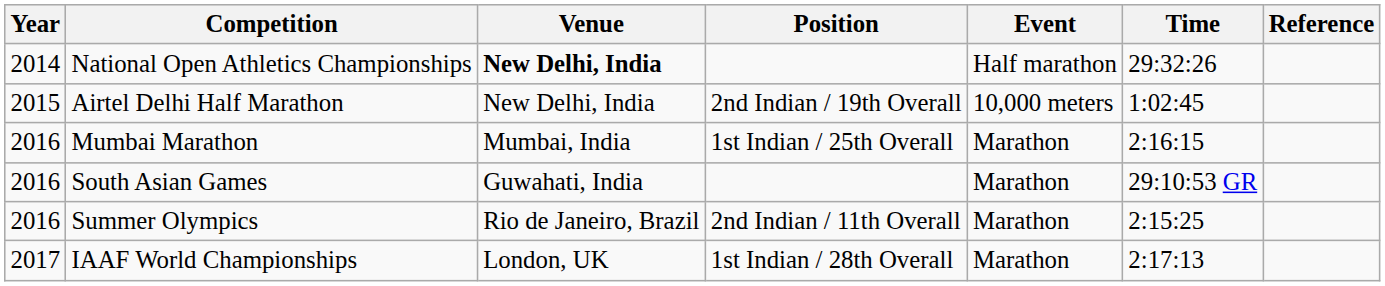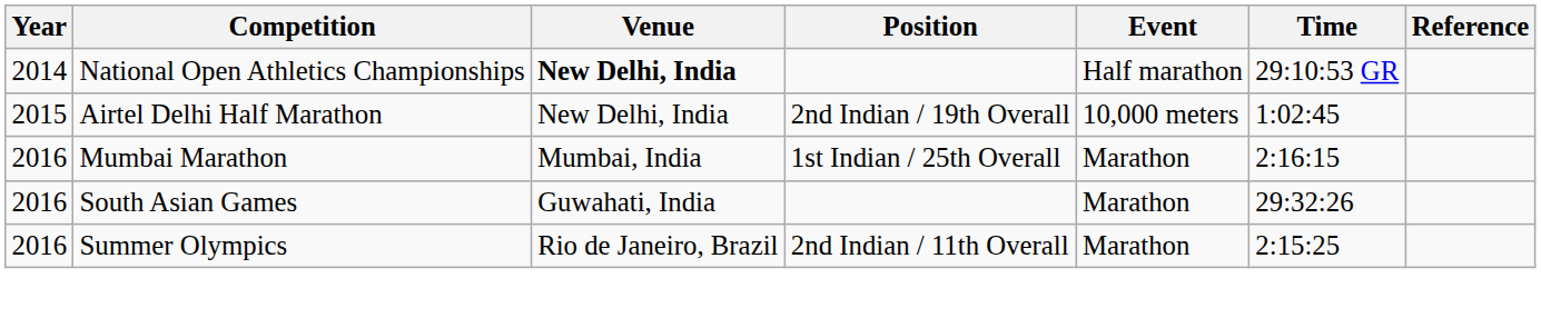 <table class="wikitable">
 <tr>
 <th>Year</th>
 <th>Competition</th>
 <th>Venue</th>
 <th>Position</th>
 <th>Event</th>
 <th>Time</th>
 <th>Reference</th>
 </tr>
 <tr>
 <td>2014</td>
 <td>National Open Athletics Championships</td>
 <td><strong>New Delhi, India</strong></td>
 <td></td>
 <td>Half marathon</td>
-<td>29:32:26</td>
+<td>29:10:53 <a href='#'>GR</a></td>
 <td></td>
 </tr>
 <tr>
 <td>2015</td>
 <td>Airtel Delhi Half Marathon</td>
 <td>New Delhi, India</td>
 <td>2nd Indian / 19th Overall</td>
 <td>10,000 meters</td>
 <td>1:02:45</td>
 <td></td>
 </tr>
 <tr>
 <td>2016</td>
 <td>Mumbai Marathon</td>
 <td>Mumbai, India</td>
 <td>1st Indian / 25th Overall</td>
 <td>Marathon</td>
 <td>2:16:15</td>
 <td></td>
 </tr>
 <tr>
 <td>2016</td>
 <td>South Asian Games</td>
 <td>Guwahati, India</td>
 <td></td>
 <td>Marathon</td>
-<td>29:10:53 <a href='#'>GR</a></td>
+<td>29:32:26</td>
 <td></td>
 </tr>
 <tr>
 <td>2016</td>
 <td>Summer Olympics</td>
 <td>Rio de Janeiro, Brazil</td>
 <td>2nd Indian / 11th Overall</td>
 <td>Marathon</td>
 <td>2:15:25</td>
 <td></td>
 </tr>
-<tr>
-<td>2017</td>
-<td>IAAF World Championships</td>
-<td>London, UK</td>
-<td>1st Indian / 28th Overall</td>
-<td>Marathon</td>
-<td>2:17:13</td>
-<td></td>
-</tr>
 </table>
